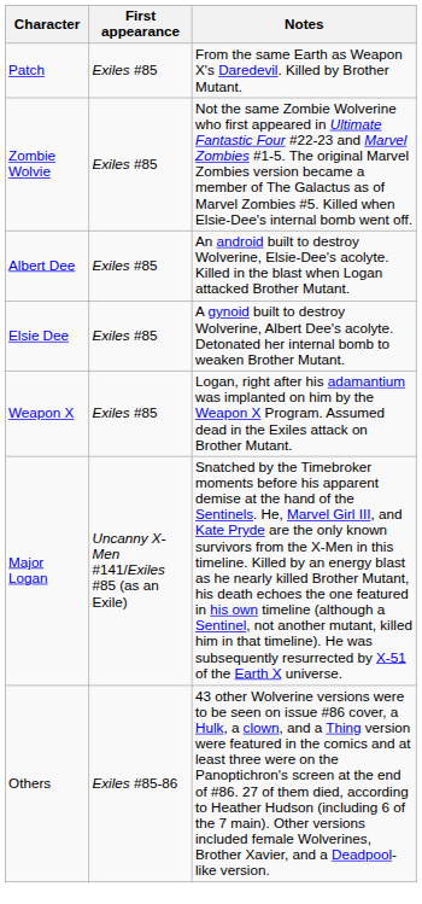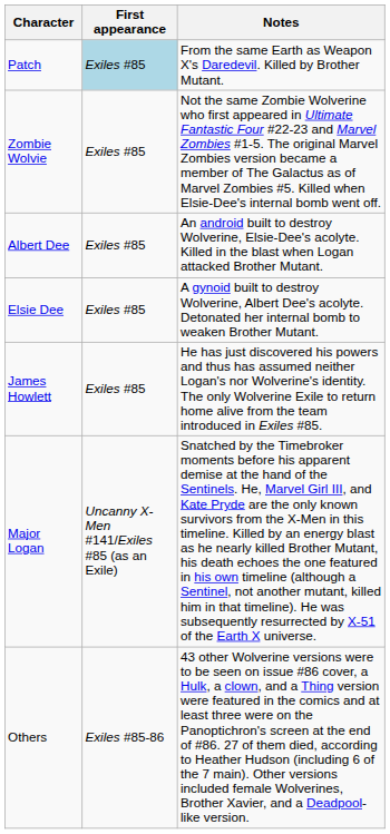 <table class="wikitable" width=75%>
 <tr>
 <th width=5%>Character</th>
 <th width=8%>First appearance</th>
 <th width=35%>Notes</th>
 </tr>
 <tr>
 <td><a href='#'>Patch</a></td>
-<td><em>Exiles</em> #85</td>
+<td style="background: lightblue;"><em>Exiles</em> #85</td>
 <td>From the same Earth as Weapon X's <a href='#'>Daredevil</a>. Killed by Brother Mutant.</td>
 </tr>
 <tr>
 <td><a href='#'>Zombie Wolvie</a></td>
 <td><em>Exiles</em> #85</td>
 <td>Not the same Zombie Wolverine who first appeared in <em><a href='#'>Ultimate Fantastic Four</a></em> #22-23 and <em><a href='#'>Marvel Zombies</a></em> #1-5. The original Marvel Zombies version became a member of The Galactus as of Marvel Zombies #5. Killed when Elsie-Dee's internal bomb went off.</td>
 </tr>
 <tr>
 <td><a href='#'>Albert Dee</a></td>
 <td><em>Exiles</em> #85</td>
 <td>An <a href='#'>android</a> built to destroy Wolverine, Elsie-Dee's acolyte. Killed in the blast when Logan attacked Brother Mutant.</td>
 </tr>
 <tr>
 <td><a href='#'>Elsie Dee</a></td>
 <td><em>Exiles</em> #85</td>
 <td>A <a href='#'>gynoid</a> built to destroy Wolverine, Albert Dee's acolyte. Detonated her internal bomb to weaken Brother Mutant.</td>
 </tr>
 <tr>
-<td><a href='#'>Weapon X</a></td>
+<td><a href='#'>James Howlett</a></td>
 <td><em>Exiles</em> #85</td>
-<td>Logan, right after his <a href='#'>adamantium</a> was implanted on him by the <a href='#'>Weapon X</a> Program. Assumed dead in the Exiles attack on Brother Mutant.</td>
+<td>He has just discovered his powers and thus has assumed neither Logan's nor Wolverine's identity. The only Wolverine Exile to return home alive from the team introduced in <em>Exiles</em> #85.</td>
 </tr>
 <tr>
 <td><a href='#'>Major Logan</a></td>
 <td><em>Uncanny X-Men</em> #141/<em>Exiles</em> #85 (as an Exile)</td>
 <td>Snatched by the Timebroker moments before his apparent demise at the hand of the <a href='#'>Sentinels</a>. He, <a href='#'>Marvel Girl III</a>, and <a href='#'>Kate Pryde</a> are the only known survivors from the X-Men in this timeline. Killed by an energy blast as he nearly killed Brother Mutant, his death echoes the one featured in <a href='#'>his own</a> timeline (although a <a href='#'>Sentinel</a>, not another mutant, killed him in that timeline). He was subsequently resurrected by <a href='#'>X-51</a> of the <a href='#'>Earth X</a> universe.</td>
 </tr>
 <tr>
 <td>Others</td>
 <td><em>Exiles</em> #85-86</td>
 <td>43 other Wolverine versions were to be seen on issue #86 cover, a <a href='#'>Hulk</a>, a <a href='#'>clown</a>, and a <a href='#'>Thing</a> version were featured in the comics and at least three were on the Panoptichron's screen at the end of #86. 27 of them died, according to Heather Hudson (including 6 of the 7 main). Other versions included female Wolverines, Brother Xavier, and a <a href='#'>Deadpool</a>-like version.</td>
 </tr>
 </table>
